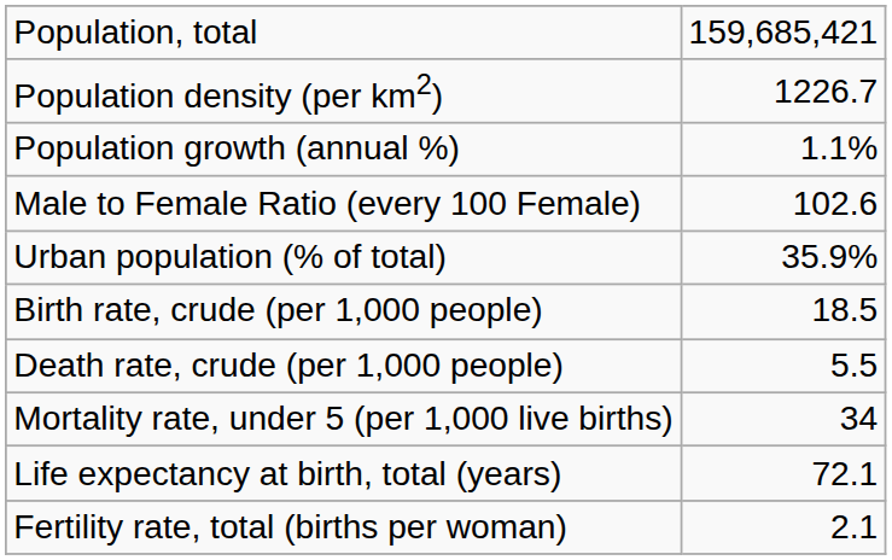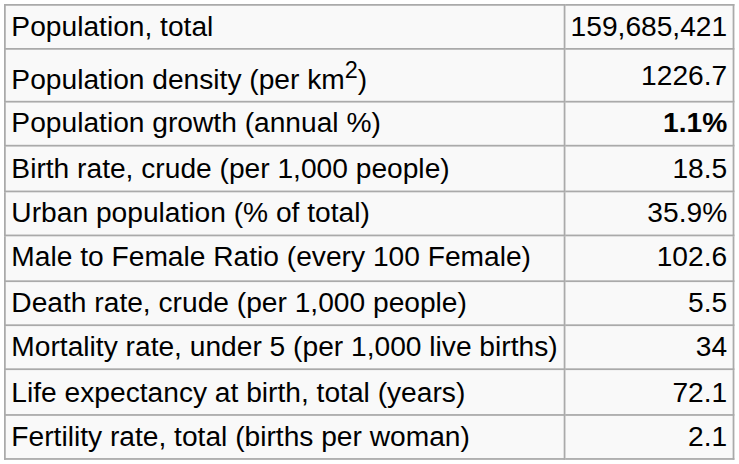 <table class="wikitable">
 <tr>
 <td>Population, total</td>
 <td style="text-align: right;">159,685,421</td>
 </tr>
 <tr>
 <td>Population density (per km<sup>2</sup>)</td>
 <td style="text-align: right;">1226.7</td>
 </tr>
 <tr>
 <td>Population growth (annual %)</td>
-<td style="text-align: right;">1.1%</td>
+<td style="text-align: right;"><strong>1.1%</strong></td>
 </tr>
 <tr>
-<td>Male to Female Ratio (every 100 Female)</td>
-<td style="text-align: right;">102.6</td>
+<td>Birth rate, crude (per 1,000 people)</td>
+<td style="text-align: right;">18.5</td>
 </tr>
 <tr>
 <td>Urban population (% of total)</td>
 <td style="text-align: right;">35.9%</td>
 </tr>
 <tr>
-<td>Birth rate, crude (per 1,000 people)</td>
-<td style="text-align: right;">18.5</td>
+<td>Male to Female Ratio (every 100 Female)</td>
+<td style="text-align: right;">102.6</td>
 </tr>
 <tr>
 <td>Death rate, crude (per 1,000 people)</td>
 <td style="text-align: right;">5.5</td>
 </tr>
 <tr>
 <td>Mortality rate, under 5 (per 1,000 live births)</td>
 <td style="text-align: right;">34</td>
 </tr>
 <tr>
 <td>Life expectancy at birth, total (years)</td>
 <td style="text-align: right;">72.1</td>
 </tr>
 <tr>
 <td>Fertility rate, total (births per woman)</td>
 <td style="text-align: right;">2.1</td>
 </tr>
 </table>
